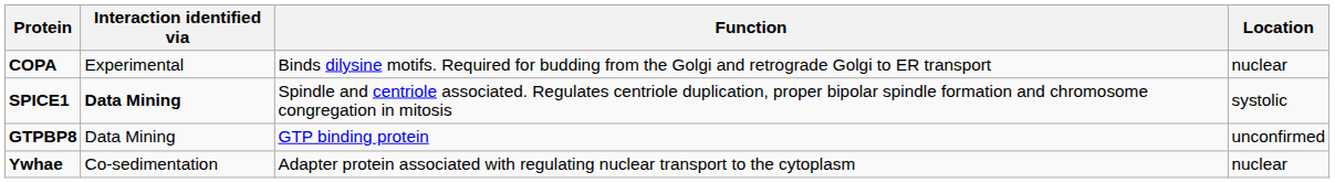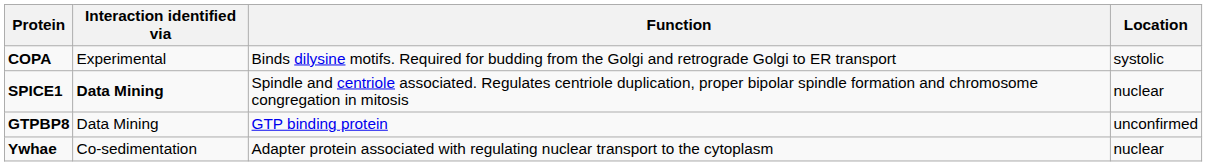 <table class="wikitable">
 <tr>
 <th>Protein</th>
 <th>Interaction identified via</th>
 <th>Function</th>
 <th>Location</th>
 </tr>
 <tr>
 <td><strong>COPA</strong></td>
 <td>Experimental</td>
 <td>Binds <a href='#'>dilysine</a> motifs. Required for budding from the Golgi  and retrograde Golgi to ER transport</td>
-<td>nuclear</td>
+<td>systolic</td>
 </tr>
 <tr>
 <td><strong>SPICE1</strong></td>
 <td><strong>Data Mining</strong></td>
 <td>Spindle and <a href='#'>centriole</a> associated. Regulates centriole duplication, proper bipolar spindle formation and chromosome congregation in mitosis</td>
-<td>systolic</td>
+<td>nuclear</td>
 </tr>
 <tr>
 <td><strong>GTPBP8</strong></td>
 <td>Data Mining</td>
 <td><a href='#'>GTP binding protein</a></td>
 <td>unconfirmed</td>
 </tr>
 <tr>
 <td><strong>Ywhae</strong></td>
 <td>Co-sedimentation</td>
 <td>Adapter protein associated with regulating nuclear  transport to the cytoplasm</td>
 <td>nuclear</td>
 </tr>
 </table>
